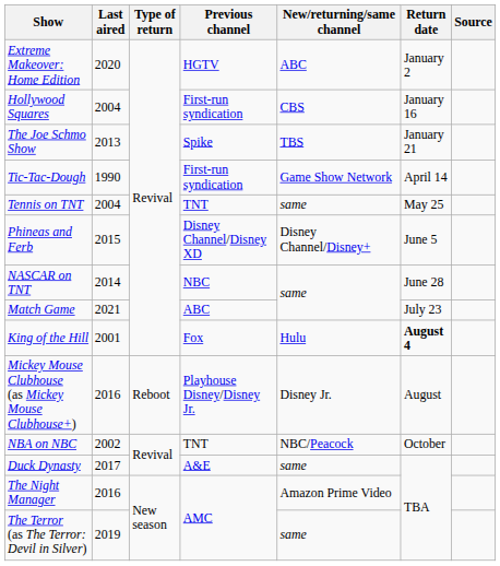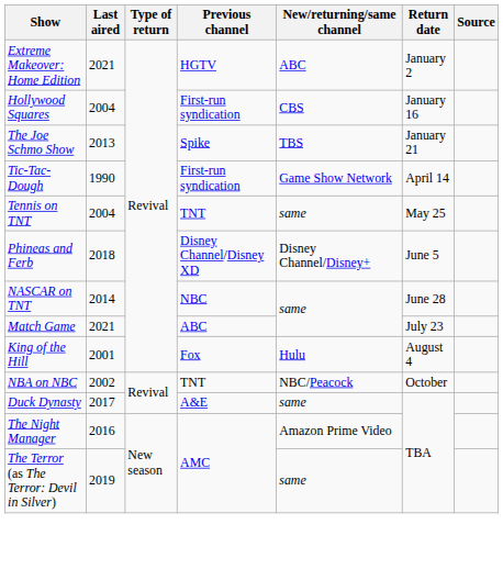 <table class="wikitable sortable">
 <tr>
 <th>Show</th>
 <th>Last aired</th>
 <th>Type of return</th>
 <th>Previous channel</th>
 <th>New/returning/same channel</th>
 <th>Return date</th>
 <th>Source</th>
 </tr>
 <tr>
 <td><em><a href='#'>Extreme Makeover: Home Edition</a></em></td>
-<td>2020</td>
+<td>2021</td>
 <td rowspan="9">Revival</td>
 <td><a href='#'>HGTV</a></td>
 <td><a href='#'>ABC</a></td>
 <td>January 2</td>
 <td></td>
 </tr>
 <tr>
 <td><em><a href='#'>Hollywood Squares</a></em></td>
 <td>2004</td>
 <td><a href='#'>First-run syndication</a></td>
 <td><a href='#'>CBS</a></td>
 <td>January 16</td>
 <td></td>
 </tr>
 <tr>
 <td><em><a href='#'>The Joe Schmo Show</a></em></td>
 <td>2013</td>
 <td><a href='#'>Spike</a></td>
 <td><a href='#'>TBS</a></td>
 <td>January 21</td>
 <td></td>
 </tr>
 <tr>
 <td><em><a href='#'>Tic-Tac-Dough</a></em></td>
 <td>1990</td>
 <td><a href='#'>First-run syndication</a></td>
 <td><a href='#'>Game Show Network</a></td>
 <td>April 14</td>
 <td></td>
 </tr>
 <tr>
 <td><em><a href='#'>Tennis on TNT</a></em></td>
 <td>2004</td>
 <td><a href='#'>TNT</a></td>
 <td><em>same</em></td>
 <td>May 25</td>
 <td></td>
 </tr>
 <tr>
 <td><em><a href='#'>Phineas and Ferb</a></em></td>
-<td>2015</td>
+<td>2018</td>
 <td><a href='#'>Disney Channel</a>/<a href='#'>Disney XD</a></td>
 <td>Disney Channel/<a href='#'>Disney+</a></td>
 <td>June 5</td>
 <td></td>
 </tr>
 <tr>
 <td><em><a href='#'>NASCAR on TNT</a></em></td>
 <td>2014</td>
 <td><a href='#'>NBC</a></td>
 <td rowspan="2"><em>same</em></td>
 <td>June 28</td>
 <td></td>
 </tr>
 <tr>
 <td><em><a href='#'>Match Game</a></em></td>
 <td>2021</td>
 <td><a href='#'>ABC</a></td>
 <td>July 23</td>
 <td></td>
 </tr>
 <tr>
 <td><em><a href='#'>King of the Hill</a></em></td>
 <td>2001</td>
 <td><a href='#'>Fox</a></td>
 <td><a href='#'>Hulu</a></td>
-<td><strong>August 4</strong></td>
-<td></td>
-</tr>
-<tr>
-<td><em><a href='#'>Mickey Mouse Clubhouse</a></em><br>(as <em><a href='#'>Mickey Mouse Clubhouse+</a></em>)</td>
-<td>2016</td>
-<td>Reboot</td>
-<td><a href='#'>Playhouse Disney</a>/<a href='#'>Disney Jr.</a></td>
-<td>Disney Jr.</td>
-<td>August</td>
+<td>August 4</td>
 <td></td>
 </tr>
 <tr>
 <td><em><a href='#'>NBA on NBC</a></em></td>
 <td>2002</td>
 <td rowspan="2">Revival</td>
 <td>TNT</td>
 <td>NBC/<a href='#'>Peacock</a></td>
 <td>October</td>
 <td></td>
 </tr>
 <tr>
 <td><em><a href='#'>Duck Dynasty</a></em></td>
 <td>2017</td>
 <td><a href='#'>A&E</a></td>
 <td><em>same</em></td>
 <td rowspan="3">TBA</td>
 <td></td>
 </tr>
 <tr>
 <td><em><a href='#'>The Night Manager</a></em></td>
 <td>2016</td>
 <td rowspan="2">New season</td>
 <td rowspan="2"><a href='#'>AMC</a></td>
 <td>Amazon Prime Video</td>
 <td></td>
 </tr>
 <tr>
 <td><em><a href='#'>The Terror</a></em><br>(as <em>The Terror: Devil in Silver</em>)</td>
 <td>2019</td>
 <td><em>same</em></td>
 <td></td>
 </tr>
 </table>
